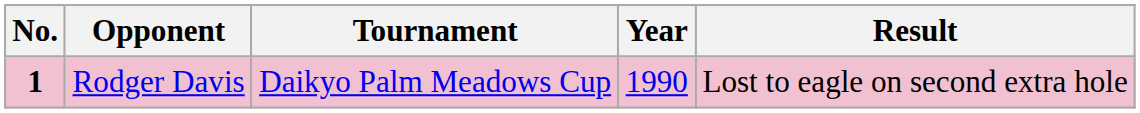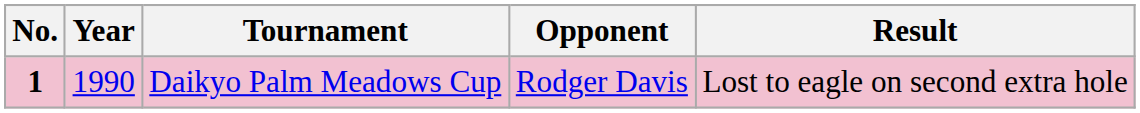 <table class="wikitable" style="font-size:95%;">
 <tr>
 <th>No.</th>
+<th>Year</th>
+<th>Tournament</th>
 <th>Opponent</th>
-<th>Tournament</th>
-<th>Year</th>
 <th>Result</th>
 </tr>
 <tr style="background:#F2C1D1;">
 <td align=center><strong>1</strong></td>
+<td><a href='#'>1990</a></td>
+<td><a href='#'>Daikyo Palm Meadows Cup</a></td>
 <td> <a href='#'>Rodger Davis</a></td>
-<td><a href='#'>Daikyo Palm Meadows Cup</a></td>
-<td><a href='#'>1990</a></td>
 <td>Lost to eagle on second extra hole</td>
 </tr>
 </table>
